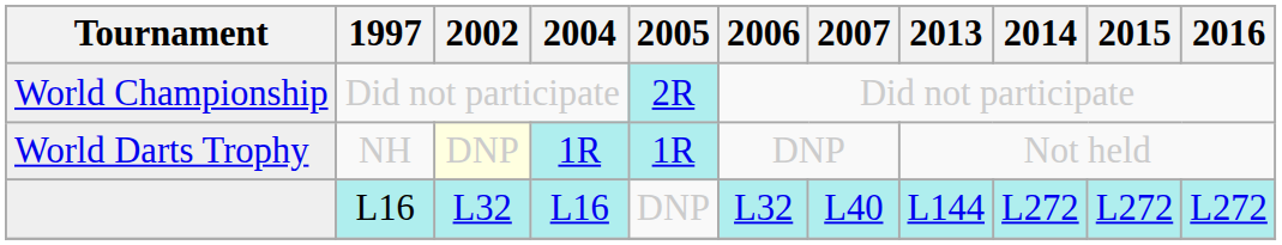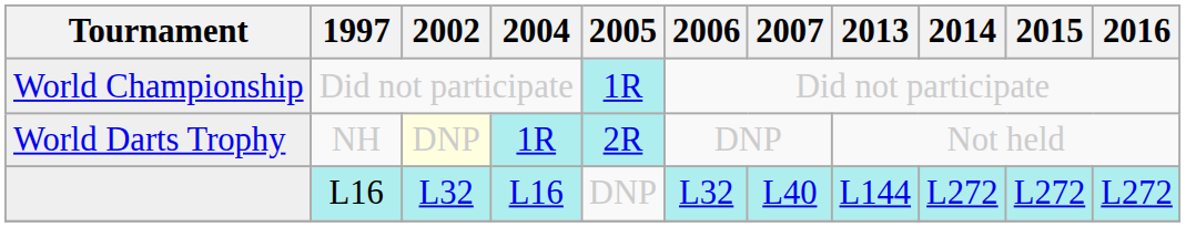 <table class="wikitable">
 <tr>
 <th>Tournament</th>
 <th>1997</th>
 <th>2002</th>
 <th>2004</th>
 <th>2005</th>
 <th>2006</th>
 <th>2007</th>
 <th>2013</th>
 <th>2014</th>
 <th>2015</th>
 <th>2016</th>
 </tr>
 <tr>
 <td style="background:#efefef;"><a href='#'>World Championship</a></td>
 <td colspan="3" style="text-align:center; color:#ccc;">Did not participate</td>
-<td style="text-align:center; background:#afeeee;"><a href='#'>2R</a></td>
+<td style="text-align:center; background:#afeeee;"><a href='#'>1R</a></td>
 <td colspan="7" style="text-align:center; color:#ccc;">Did not participate</td>
 </tr>
 <tr>
 <td style="background:#efefef;"><a href='#'>World Darts Trophy</a></td>
 <td style="text-align:center; color:#ccc;">NH</td>
 <td style="background: lightyellow; text-align:center; color:#ccc;">DNP</td>
 <td style="text-align:center; background:#afeeee;"><a href='#'>1R</a></td>
-<td style="text-align:center; background:#afeeee;"><a href='#'>1R</a></td>
+<td style="text-align:center; background:#afeeee;"><a href='#'>2R</a></td>
 <td colspan="2" style="text-align:center; color:#ccc;">DNP</td>
 <td colspan="5" style="text-align:center; color:#ccc;">Not held</td>
 </tr>
 <tr>
 <td style="background:#efefef;"></td>
 <td style="text-align:center; background:#afeeee;">L16</td>
 <td style="text-align:center; background:#afeeee;"><a href='#'>L32</a></td>
 <td style="text-align:center; background:#afeeee;"><a href='#'>L16</a></td>
 <td style="text-align:center; color:#ccc;">DNP</td>
 <td style="text-align:center; background:#afeeee;"><a href='#'>L32</a></td>
 <td style="text-align:center; background:#afeeee;"><a href='#'>L40</a></td>
 <td style="text-align:center; background:#afeeee;"><a href='#'>L144</a></td>
 <td style="text-align:center; background:#afeeee;"><a href='#'>L272</a></td>
 <td style="text-align:center; background:#afeeee;"><a href='#'>L272</a></td>
 <td style="text-align:center; background:#afeeee;"><a href='#'>L272</a></td>
 </tr>
 <tr>
 </tr>
 </table>
